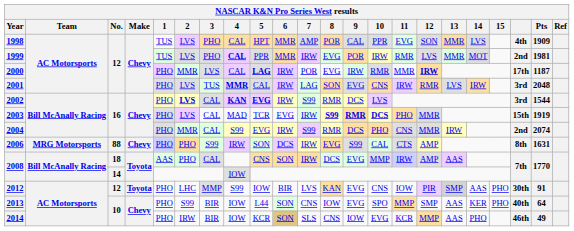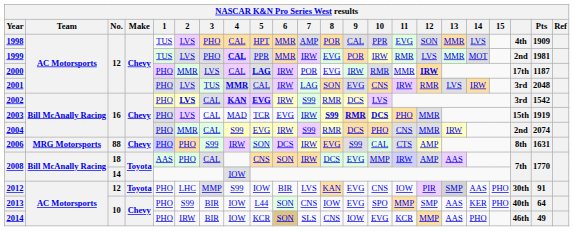 <table class="wikitable" style="text-align:center; font-size:75%">
 <tr>
 <th colspan=23><a href='#'>NASCAR K&N Pro Series West</a> results</th>
 </tr>
 <tr>
 <th>Year</th>
 <th>Team</th>
 <th>No.</th>
 <th>Make</th>
 <th>1</th>
 <th>2</th>
 <th>3</th>
 <th>4</th>
 <th>5</th>
 <th>6</th>
 <th>7</th>
 <th>8</th>
 <th>9</th>
 <th>10</th>
 <th>11</th>
 <th>12</th>
 <th>13</th>
 <th>14</th>
 <th>15</th>
 <th></th>
 <th>Pts</th>
 <th>Ref</th>
 </tr>
 <tr>
 <th><a href='#'>1998</a></th>
 <th rowspan=4><a href='#'>AC Motorsports</a></th>
 <th rowspan=4>12</th>
 <th rowspan=4><a href='#'>Chevy</a></th>
 <td><a href='#'>TUS</a></td>
 <td style="background:#EFCFFF;"><a href='#'>LVS</a><br></td>
 <td style="background:#FFDF9F;"><a href='#'>PHO</a><br></td>
 <td style="background:#FFDF9F;"><a href='#'>CAL</a><br></td>
 <td style="background:#FFDF9F;"><a href='#'>HPT</a><br></td>
 <td style="background:#FFDF9F;"><a href='#'>MMR</a><br></td>
 <td style="background:#DFDFDF;"><a href='#'>AMP</a><br></td>
 <td style="background:#FFDF9F;"><a href='#'>POR</a><br></td>
 <td style="background:#DFDFDF;"><a href='#'>CAL</a><br></td>
 <td style="background:#DFDFDF;"><a href='#'>PPR</a><br></td>
 <td style="background:#DFFFDF;"><a href='#'>EVG</a><br></td>
 <td style="background:#DFDFDF;"><a href='#'>SON</a><br></td>
 <td style="background:#FFDF9F;"><a href='#'>MMR</a><br></td>
 <td style="background:#DFDFDF;"><a href='#'>LVS</a><br></td>
 <td></td>
 <th>4th</th>
 <th>1909</th>
 <th></th>
 </tr>
 <tr>
 <th><a href='#'>1999</a></th>
 <td style="background:#DFFFDF;"><a href='#'>TUS</a><br></td>
 <td style="background:#DFDFDF;"><a href='#'>LVS</a><br></td>
 <td style="background:#DFDFDF;"><a href='#'>PHO</a><br></td>
 <td style="background:#EFCFFF;"><strong><a href='#'>CAL</a></strong><br></td>
 <td style="background:#DFDFDF;"><a href='#'>PPR</a><br></td>
 <td style="background:#FFDF9F;"><a href='#'>MMR</a><br></td>
 <td style="background:#EFCFFF;"><a href='#'>IRW</a><br></td>
 <td style="background:#DFFFDF;"><a href='#'>EVG</a><br></td>
 <td style="background:#FFDF9F;"><a href='#'>POR</a><br></td>
 <td style="background:#FFFFBF;"><a href='#'>IRW</a><br></td>
 <td style="background:#DFFFDF;"><a href='#'>RMR</a><br></td>
 <td style="background:#DFDFDF;"><a href='#'>LVS</a><br></td>
 <td style="background:#DFFFDF;"><a href='#'>MMR</a><br></td>
 <td style="background:#DFDFDF;"><a href='#'>MOT</a><br></td>
 <td></td>
 <th>2nd</th>
 <th>1981</th>
 <th></th>
 </tr>
 <tr>
 <th><a href='#'>2000</a></th>
 <td style="background:#EFCFFF;"><a href='#'>PHO</a><br></td>
 <td style="background:#DFFFDF;"><a href='#'>MMR</a><br></td>
 <td style="background:#DFDFDF;"><a href='#'>LVS</a><br></td>
 <td style="background:#EFCFFF;"><a href='#'>CAL</a><br></td>
 <td style="background:#DFDFDF;"><strong><a href='#'>LAG</a></strong><br></td>
 <td style="background:#EFCFFF;"><a href='#'>IRW</a><br></td>
 <td><a href='#'>POR</a></td>
 <td><a href='#'>EVG</a></td>
 <td style="background:#DFFFDF;"><a href='#'>IRW</a><br></td>
 <td style="background:#DFDFDF;"><a href='#'>RMR</a><br></td>
 <td><a href='#'>MMR</a></td>
 <td style="background:#FFDF9F;"><strong><a href='#'>IRW</a></strong><br></td>
 <td colspan=3></td>
 <th>17th</th>
 <th>1187</th>
 <th></th>
 </tr>
 <tr>
 <th><a href='#'>2001</a></th>
 <td style="background:#DFDFDF;"><a href='#'>PHO</a><br></td>
 <td style="background:#DFDFDF;"><a href='#'>LVS</a><br></td>
 <td style="background:#DFFFDF;"><a href='#'>TUS</a><br></td>
 <td style="background:#DFDFDF;"><strong><a href='#'>MMR</a></strong><br></td>
 <td style="background:#DFDFDF;"><a href='#'>CAL</a><br></td>
 <td style="background:#EFCFFF;"><a href='#'>IRW</a><br></td>
 <td style="background:#DFFFDF;"><a href='#'>LAG</a><br></td>
 <td style="background:#FFDF9F;"><a href='#'>SON</a><br></td>
 <td style="background:#DFDFDF;"><a href='#'>EVG</a><br></td>
 <td style="background:#FFDF9F;"><a href='#'>CNS</a><br></td>
 <td style="background:#EFCFFF;"><a href='#'>IRW</a><br></td>
 <td style="background:#FFDF9F;"><a href='#'>RMR</a><br></td>
 <td style="background:#DFDFDF;"><a href='#'>LVS</a><br></td>
 <td style="background:#FFDF9F;"><a href='#'>IRW</a><br></td>
 <td></td>
 <th>3rd</th>
 <th>2048</th>
 <th></th>
 </tr>
 <tr>
 <th><a href='#'>2002</a></th>
 <th rowspan=3><a href='#'>Bill McAnally Racing</a></th>
 <th rowspan=3>16</th>
 <th rowspan=3><a href='#'>Chevy</a></th>
 <td style="background:#FFFFBF;"><a href='#'>PHO</a><br></td>
 <td style="background:#FFFFBF;"><strong><a href='#'>LVS</a></strong><br></td>
 <td style="background:#DFDFDF;"><a href='#'>CAL</a><br></td>
 <td style="background:#EFCFFF;"><strong><a href='#'>KAN</a></strong><br></td>
 <td style="background:#EFCFFF;"><strong><a href='#'>EVG</a></strong><br></td>
 <td style="background:#FFFFBF;"><a href='#'>IRW</a><br></td>
 <td style="background:#DFFFDF;"><a href='#'>S99</a><br></td>
 <td style="background:#FFFFBF;"><a href='#'>RMR</a><br></td>
 <td style="background:#FFFFBF;"><a href='#'>DCS</a><br></td>
 <td style="background:#EFCFFF;"><a href='#'>LVS</a><br></td>
 <td colspan=5></td>
 <th>3rd</th>
-<th>1544</th>
+<th>1542</th>
 <th></th>
 </tr>
 <tr>
 <th><a href='#'>2003</a></th>
 <td style="background:#DFDFDF;"><a href='#'>PHO</a><br></td>
 <td style="background:#EFCFFF;"><a href='#'>LVS</a><br></td>
 <td><a href='#'>CAL</a></td>
 <td><a href='#'>MAD</a></td>
 <td><a href='#'>TCR</a></td>
 <td><a href='#'>EVG</a></td>
 <td style="background:#DFFFDF;"><a href='#'>IRW</a><br></td>
 <td style="background:#FFFFBF;"><strong><a href='#'>S99</a></strong><br></td>
 <td style="background:#FFDF9F;"><strong><a href='#'>RMR</a></strong><br></td>
 <td style="background:#FFFFBF;"><strong><a href='#'>DCS</a></strong><br></td>
 <td style="background:#FFDF9F;"><a href='#'>PHO</a><br></td>
 <td style="background:#DFDFDF;"><a href='#'>MMR</a><br></td>
 <td colspan=3></td>
 <th>15th</th>
 <th>1919</th>
 <th></th>
 </tr>
 <tr>
 <th><a href='#'>2004</a></th>
 <td style="background:#DFDFDF;"><a href='#'>PHO</a><br></td>
 <td style="background:#DFFFDF;"><a href='#'>MMR</a><br></td>
 <td style="background:#DFFFDF;"><a href='#'>CAL</a><br></td>
 <td style="background:#FFFFBF;"><a href='#'>S99</a><br></td>
 <td style="background:#FFFFBF;"><a href='#'>EVG</a><br></td>
 <td style="background:#FFFFBF;"><a href='#'>IRW</a><br></td>
 <td style="background:#EFCFFF;"><a href='#'>S99</a><br></td>
 <td style="background:#FFFFBF;"><a href='#'>RMR</a><br></td>
 <td style="background:#FFDF9F;"><a href='#'>DCS</a><br></td>
 <td style="background:#FFDF9F;"><a href='#'>PHO</a><br></td>
 <td style="background:#DFDFDF;"><a href='#'>CNS</a><br></td>
 <td style="background:#DFDFDF;"><a href='#'>MMR</a><br></td>
 <td style="background:#FFFFBF;"><a href='#'>IRW</a><br></td>
 <td colspan=2></td>
 <th>2nd</th>
 <th>2074</th>
 <th></th>
 </tr>
 <tr>
 <th><a href='#'>2006</a></th>
 <th><a href='#'>MRG Motorsports</a></th>
 <th>88</th>
 <th><a href='#'>Chevy</a></th>
 <td style="background:#CFCFFF;"><a href='#'>PHO</a><br></td>
 <td style="background:#FFDF9F;"><a href='#'>PHO</a><br></td>
 <td style="background:#DFFFDF;"><a href='#'>S99</a><br></td>
 <td style="background:#EFCFFF;"><a href='#'>IRW</a><br></td>
 <td style="background:#DFFFDF;"><a href='#'>SON</a><br></td>
 <td style="background:#EFCFFF;"><a href='#'>DCS</a><br></td>
 <td style="background:#FFFFBF;"><a href='#'>IRW</a><br></td>
 <td style="background:#FFDF9F;"><a href='#'>EVG</a><br></td>
 <td style="background:#DFDFDF;"><a href='#'>S99</a><br></td>
 <td style="background:#DFFFDF;"><a href='#'>CAL</a><br></td>
 <td style="background:#DFDFDF;"><a href='#'>CTS</a><br></td>
 <td style="background:#FFFFBF;"><a href='#'>AMP</a><br></td>
 <td colspan=3></td>
 <th>8th</th>
 <th>1631</th>
 <th></th>
 </tr>
 <tr>
 <th rowspan=2><a href='#'>2008</a></th>
 <th rowspan=2><a href='#'>Bill McAnally Racing</a></th>
 <th>18</th>
 <th rowspan=2><a href='#'>Toyota</a></th>
 <td style="background:#DFFFDF;"><a href='#'>AAS</a><br></td>
 <td style="background:#DFFFDF;"><a href='#'>PHO</a><br></td>
 <td style="background:#DFDFDF;"><a href='#'>CAL</a><br></td>
 <td></td>
 <td style="background:#FFDF9F;"><a href='#'>CNS</a><br></td>
 <td style="background:#FFDF9F;"><a href='#'>SON</a><br></td>
 <td style="background:#FFDF9F;"><a href='#'>IRW</a><br></td>
 <td style="background:#DFFFDF;"><a href='#'>DCS</a><br></td>
 <td style="background:#DFFFDF;"><a href='#'>EVG</a><br></td>
 <td style="background:#DFDFDF;"><a href='#'>MMP</a><br></td>
 <td style="background:#CFCFFF;"><a href='#'>IRW</a><br></td>
 <td style="background:#DFDFDF;"><a href='#'>AMP</a><br></td>
 <td style="background:#EFCFFF;"><a href='#'>AAS</a><br></td>
 <td colspan=2></td>
 <th rowspan=2>7th</th>
 <th rowspan=2>1770</th>
 <th rowspan=2></th>
 </tr>
 <tr>
 <th>14</th>
 <td colspan=3></td>
 <td style="background:#DFDFDF;"><a href='#'>IOW</a><br></td>
 <td colspan=11></td>
 </tr>
 <tr>
 <th><a href='#'>2012</a></th>
 <th rowspan=3><a href='#'>AC Motorsports</a></th>
 <th>12</th>
 <th><a href='#'>Toyota</a></th>
 <td><a href='#'>PHO</a></td>
 <td><a href='#'>LHC</a></td>
 <td style="background:#DFDFDF;"><a href='#'>MMP</a><br></td>
 <td><a href='#'>S99</a></td>
 <td><a href='#'>IOW</a></td>
 <td><a href='#'>BIR</a></td>
 <td><a href='#'>LVS</a></td>
 <td style="background:#FFDF9F;"><a href='#'>KAN</a><br></td>
 <td><a href='#'>EVG</a></td>
 <td><a href='#'>CNS</a></td>
 <td><a href='#'>IOW</a></td>
 <td style="background:#EFCFFF;"><a href='#'>PIR</a><br></td>
 <td style="background: lightgrey;"><a href='#'>SMP</a></td>
 <td><a href='#'>AAS</a></td>
 <td><a href='#'>PHO</a></td>
 <th>30th</th>
 <th>91</th>
 <th></th>
 </tr>
 <tr>
 <th><a href='#'>2013</a></th>
 <th rowspan=2>10</th>
 <th rowspan=2><a href='#'>Chevy</a></th>
 <td><a href='#'>PHO</a></td>
 <td><a href='#'>S99</a></td>
 <td><a href='#'>BIR</a></td>
 <td><a href='#'>IOW</a></td>
 <td><a href='#'>L44</a></td>
 <td style="background:#DFFFDF;"><a href='#'>SON</a><br></td>
 <td><a href='#'>CNS</a></td>
 <td><a href='#'>IOW</a></td>
 <td><a href='#'>EVG</a></td>
 <td><a href='#'>SPO</a></td>
 <td style="background:#FFDF9F;"><a href='#'>MMP</a><br></td>
 <td><a href='#'>SMP</a></td>
 <td><a href='#'>AAS</a></td>
 <td><a href='#'>KER</a></td>
 <td><a href='#'>PHO</a></td>
 <th>40th</th>
 <th>64</th>
 <th></th>
 </tr>
 <tr>
 <th><a href='#'>2014</a></th>
 <td><a href='#'>PHO</a></td>
 <td><a href='#'>IRW</a></td>
 <td><a href='#'>BIR</a></td>
 <td><a href='#'>IOW</a></td>
 <td><a href='#'>KCR</a></td>
 <td style="background:#DFC484;"><a href='#'>SON</a><br></td>
 <td><a href='#'>SLS</a></td>
 <td><a href='#'>CNS</a></td>
 <td><a href='#'>IOW</a></td>
 <td><a href='#'>EVG</a></td>
 <td><a href='#'>KCR</a></td>
 <td style="background:#FFDF9F;"><a href='#'>MMP</a><br></td>
 <td><a href='#'>AAS</a></td>
 <td><a href='#'>PHO</a></td>
 <td></td>
 <th>46th</th>
 <th>49</th>
 <th></th>
 </tr>
 </table>
